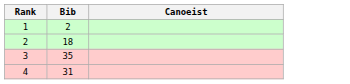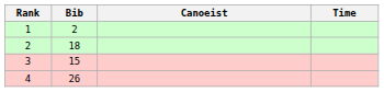 <table class="wikitable" style="font-size:90%; text-align:center">
 <tr>
 <th width="50">Rank</th>
 <th width="50">Bib</th>
 <th width="250">Canoeist</th>
+<th width="75">Time</th>
 </tr>
 <tr bgcolor="#CCFFCC">
 <td>1</td>
 <td>2</td>
 <td align="left"></td>
+<td></td>
 </tr>
 <tr bgcolor="#CCFFCC">
 <td>2</td>
 <td>18</td>
 <td align="left"></td>
+<td></td>
 </tr>
 <tr bgcolor="#FFCCCC">
 <td>3</td>
-<td>35</td>
+<td>15</td>
 <td align="left"></td>
+<td></td>
 </tr>
 <tr bgcolor="#FFCCCC">
 <td>4</td>
-<td>31</td>
+<td>26</td>
 <td align="left"></td>
+<td></td>
 </tr>
 </table>
